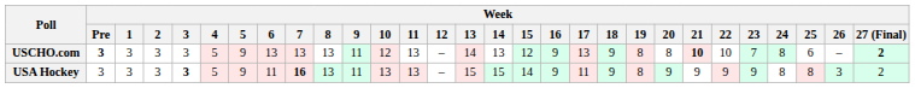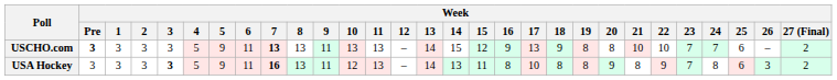 <table class="wikitable" style="white-space:nowrap;">
 <tr>
 <th scope="col" width="100" rowspan="2">Poll</th>
 <th colspan="28">Week</th>
 </tr>
 <tr>
 <th scope="col" width="30">Pre</th>
 <th scope="col" width="30">1</th>
 <th scope="col" width="30">2</th>
 <th scope="col" width="30">3</th>
 <th scope="col" width="30">4</th>
 <th scope="col" width="30">5</th>
 <th scope="col" width="30">6</th>
 <th scope="col" width="30">7</th>
 <th scope="col" width="30">8</th>
 <th scope="col" width="30">9</th>
 <th scope="col" width="30">10</th>
 <th scope="col" width="30">11</th>
 <th scope="col" width="30">12</th>
 <th scope="col" width="30">13</th>
 <th scope="col" width="30">14</th>
 <th scope="col" width="30">15</th>
 <th scope="col" width="30">16</th>
 <th scope="col" width="30">17</th>
 <th scope="col" width="30">18</th>
 <th scope="col" width="30">19</th>
 <th scope="col" width="30">20</th>
 <th scope="col" width="30">21</th>
 <th scope="col" width="30">22</th>
 <th scope="col" width="30">23</th>
 <th scope="col" width="30">24</th>
 <th scope="col" width="30">25</th>
 <th scope="col" width="30">26</th>
 <th scope="col" width="30">27 (Final)</th>
 </tr>
 <tr style="text-align:center;">
 <th>USCHO.com</th>
 <td bgcolor=FFFFFF><strong>3</strong></td>
 <td bgcolor=FFFFFF>3</td>
 <td bgcolor=FFFFFF>3</td>
 <td bgcolor=FFFFFF>3</td>
 <td bgcolor=FFE6E6>5</td>
 <td bgcolor=FFE6E6>9</td>
-<td bgcolor=FFE6E6>13</td>
-<td bgcolor=FFE6E6>13</td>
+<td bgcolor=FFE6E6>11</td>
+<td bgcolor=FFE6E6><strong>13</strong></td>
 <td bgcolor=FFFFFF>13</td>
 <td bgcolor=D8FFEB>11</td>
-<td bgcolor=FFE6E6>12</td>
+<td bgcolor=FFE6E6>13</td>
 <td bgcolor=FFFFFF>13</td>
 <td bgcolor=FFFFFF>–</td>
 <td bgcolor=FFE6E6>14</td>
-<td bgcolor=FFFFFF>13</td>
+<td bgcolor=FFFFFF>15</td>
 <td bgcolor=D8FFEB>12</td>
 <td bgcolor=D8FFEB>9</td>
 <td bgcolor=FFE6E6>13</td>
 <td bgcolor=D8FFEB>9</td>
 <td bgcolor=FFE6E6>8</td>
 <td bgcolor=FFFFFF>8</td>
-<td bgcolor=FFE6E6><strong>10</strong></td>
+<td bgcolor=FFE6E6>10</td>
 <td bgcolor=FFFFFF>10</td>
 <td bgcolor=D8FFEB>7</td>
-<td bgcolor=D8FFEB>8</td>
+<td bgcolor=D8FFEB>7</td>
 <td bgcolor=FFFFFF>6</td>
 <td bgcolor=FFFFFF>–</td>
-<td bgcolor=D8FFEB><strong>2</strong></td>
+<td bgcolor=D8FFEB>2</td>
 </tr>
 <tr style="text-align:center;">
 <th>USA Hockey</th>
 <td bgcolor=FFFFFF>3</td>
 <td bgcolor=FFFFFF>3</td>
 <td bgcolor=FFFFFF>3</td>
 <td bgcolor=FFFFFF><strong>3</strong></td>
 <td bgcolor=FFE6E6>5</td>
 <td bgcolor=FFE6E6>9</td>
 <td bgcolor=FFE6E6>11</td>
 <td bgcolor=FFE6E6><strong>16</strong></td>
 <td bgcolor=D8FFEB>13</td>
 <td bgcolor=D8FFEB>11</td>
-<td bgcolor=FFE6E6>13</td>
+<td bgcolor=FFE6E6>12</td>
 <td bgcolor=FFE6E6>13</td>
 <td bgcolor=FFFFFF>–</td>
-<td bgcolor=FFE6E6>15</td>
-<td bgcolor=D8FFEB>15</td>
-<td bgcolor=D8FFEB>14</td>
-<td bgcolor=D8FFEB>9</td>
-<td bgcolor=FFE6E6>11</td>
-<td bgcolor=D8FFEB>9</td>
+<td bgcolor=FFE6E6>14</td>
+<td bgcolor=D8FFEB>13</td>
+<td bgcolor=D8FFEB>11</td>
+<td bgcolor=D8FFEB>8</td>
+<td bgcolor=FFE6E6>10</td>
+<td bgcolor=D8FFEB>8</td>
 <td bgcolor=FFE6E6>8</td>
 <td bgcolor=D8FFEB>9</td>
-<td bgcolor=FFFFFF>9</td>
+<td bgcolor=FFFFFF>8</td>
 <td bgcolor=FFE6E6>9</td>
-<td bgcolor=D8FFEB>9</td>
+<td bgcolor=D8FFEB>7</td>
 <td bgcolor=FFFFFF>8</td>
-<td bgcolor=FFE6E6>8</td>
+<td bgcolor=FFE6E6>6</td>
 <td bgcolor=D8FFEB>3</td>
 <td bgcolor=D8FFEB>2</td>
 </tr>
 </table>
